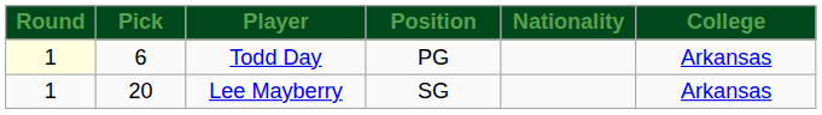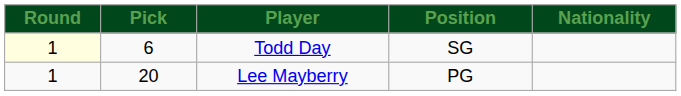 <table class="wikitable sortable sortable">
 <tr>
 <th style="background:#00471B; color:#59A04F" width="10%">Round</th>
 <th style="background:#00471B; color:#59A04F" width="10%">Pick</th>
 <th style="background:#00471B; color:#59A04F" width="20%">Player</th>
 <th style="background:#00471B; color:#59A04F" width="15%">Position</th>
 <th style="background:#00471B; color:#59A04F" width="15%">Nationality</th>
-<th style="background:#00471B; color:#59A04F" width="20%">College</th>
 </tr>
 <tr style="text-align: center">
 <td style="background: lightyellow;">1</td>
 <td>6</td>
 <td><a href='#'>Todd Day</a></td>
-<td>PG</td>
+<td>SG</td>
 <td></td>
-<td><a href='#'>Arkansas</a></td>
 </tr>
 <tr style="text-align: center">
 <td>1</td>
 <td>20</td>
 <td><a href='#'>Lee Mayberry</a></td>
-<td>SG</td>
+<td>PG</td>
 <td></td>
-<td><a href='#'>Arkansas</a></td>
 </tr>
 </table>
